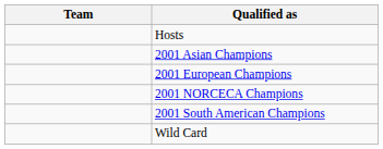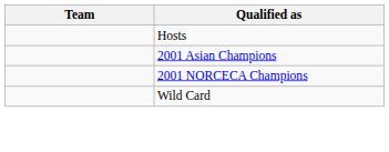 <table class="wikitable">
 <tr>
 <th width=180>Team</th>
 <th width=280>Qualified as</th>
 </tr>
 <tr>
 <td></td>
 <td>Hosts</td>
 </tr>
 <tr>
 <td></td>
 <td><a href='#'>2001 Asian Champions</a></td>
 </tr>
 <tr>
 <td></td>
-<td><a href='#'>2001 European Champions</a></td>
-</tr>
-<tr>
-<td></td>
 <td><a href='#'>2001 NORCECA Champions</a></td>
-</tr>
-<tr>
-<td></td>
-<td><a href='#'>2001 South American Champions</a></td>
 </tr>
 <tr>
 <td></td>
 <td>Wild Card</td>
 </tr>
 </table>
